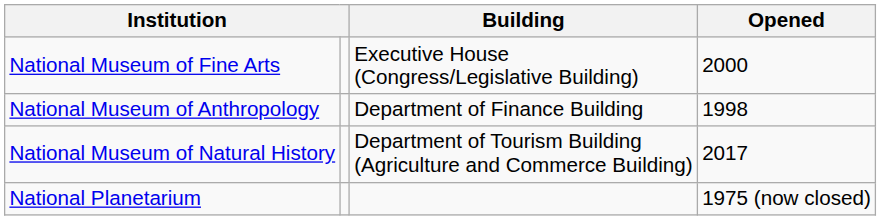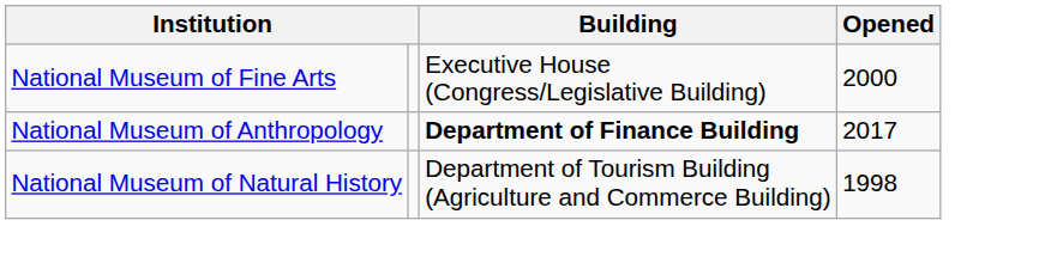 <table class="wikitable">
 <tr>
 <th colspan=2>Institution</th>
 <th>Building</th>
 <th>Opened</th>
 </tr>
 <tr>
 <td><a href='#'>National Museum of Fine Arts</a></td>
 <td></td>
 <td>Executive House<br>(Congress/Legislative Building)</td>
 <td>2000</td>
 </tr>
 <tr>
 <td><a href='#'>National Museum of Anthropology</a></td>
 <td></td>
-<td>Department of Finance Building</td>
-<td>1998</td>
+<td><strong>Department of Finance Building</strong></td>
+<td>2017</td>
 </tr>
 <tr>
 <td><a href='#'>National Museum of Natural History</a></td>
 <td></td>
 <td>Department of Tourism Building<br>(Agriculture and Commerce Building)</td>
-<td>2017</td>
-</tr>
-<tr>
-<td><a href='#'>National Planetarium</a></td>
-<td></td>
-<td></td>
-<td>1975 (now closed)</td>
+<td>1998</td>
 </tr>
 </table>
